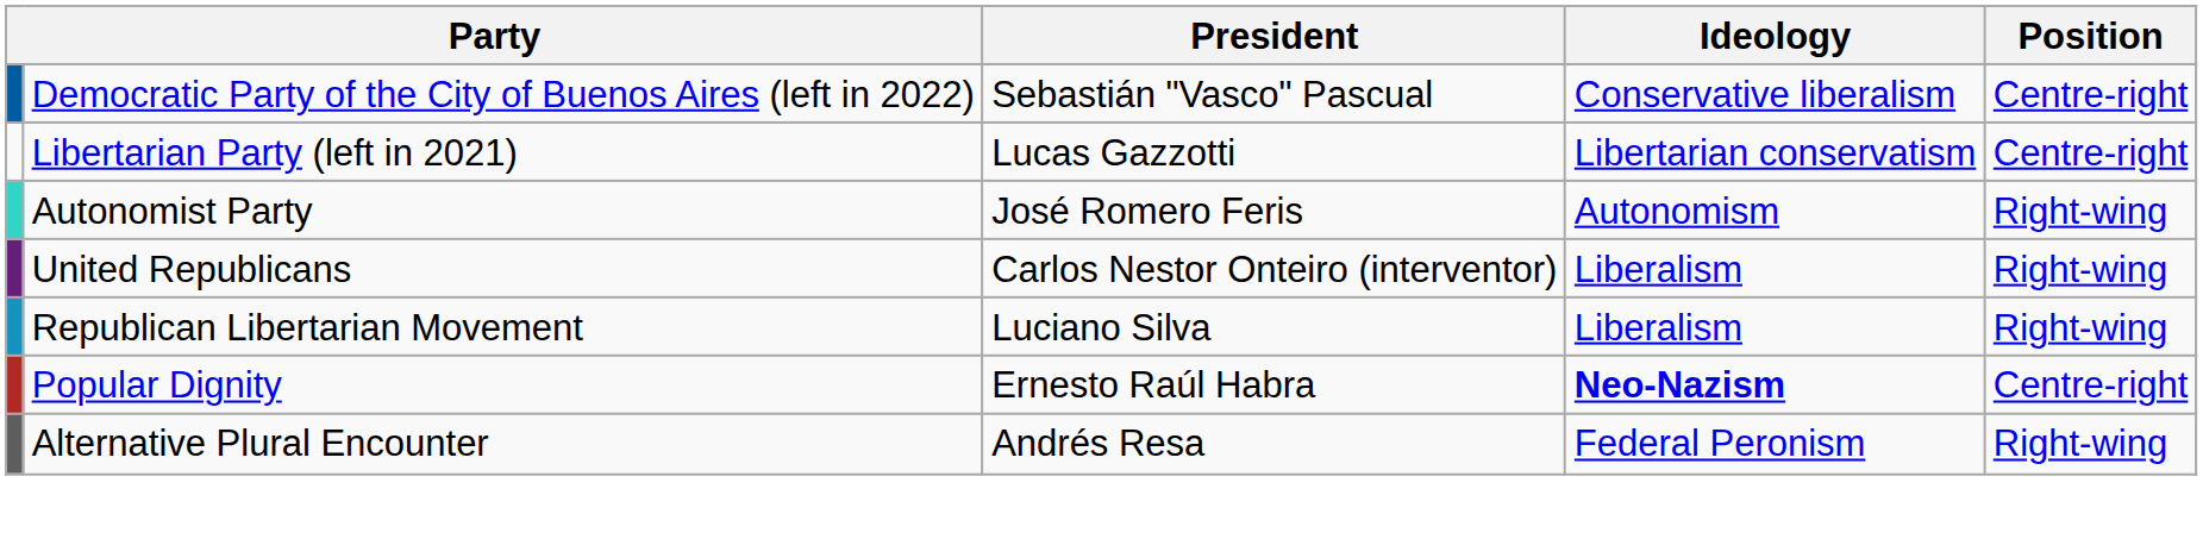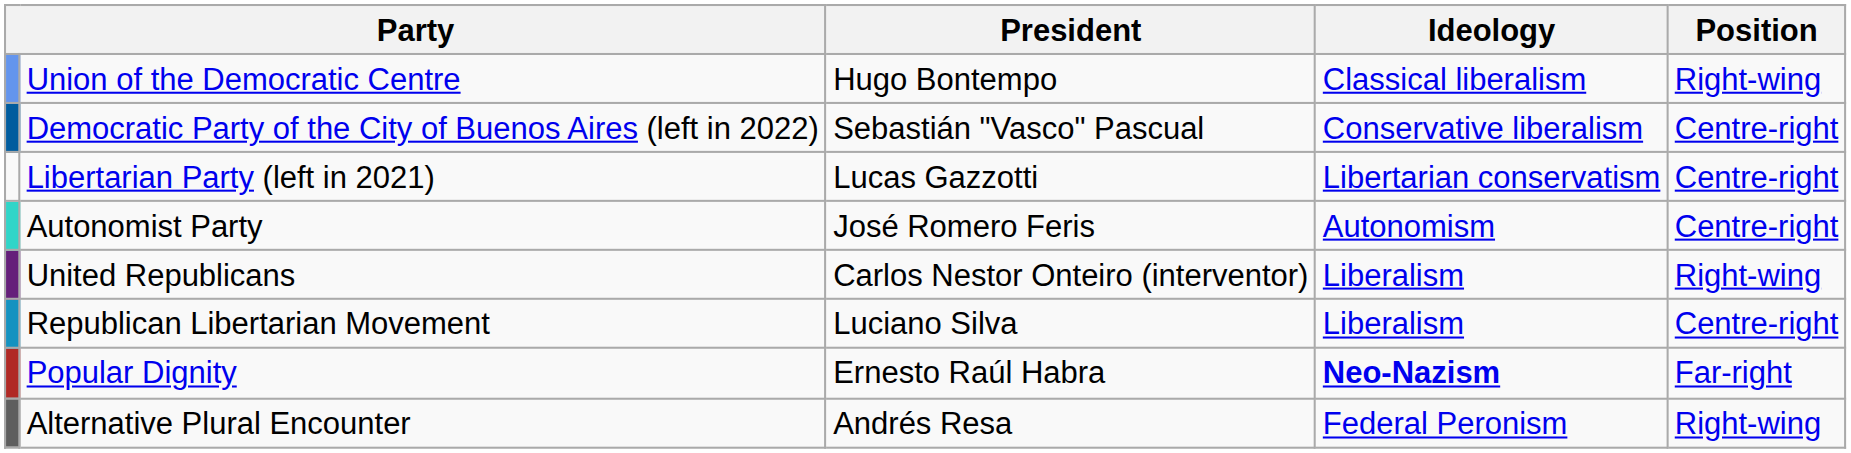 <table class="wikitable sortable" style="font-size:95%">
 <tr>
 <th colspan="2">Party</th>
 <th>President</th>
 <th>Ideology</th>
 <th>Position</th>
+</tr>
+<tr>
+<td bgcolor="#6495ED"></td>
+<td><a href='#'>Union of the Democratic Centre</a></td>
+<td>Hugo Bontempo</td>
+<td><a href='#'>Classical liberalism</a></td>
+<td><a href='#'>Right-wing</a></td>
 </tr>
 <tr>
 <td bgcolor="#005C9E"></td>
 <td><a href='#'>Democratic Party of the City of Buenos Aires</a> (left in 2022)</td>
 <td>Sebastián "Vasco" Pascual</td>
 <td><a href='#'>Conservative liberalism</a></td>
 <td><a href='#'>Centre-right</a></td>
 </tr>
 <tr>
 <td bgcolor=></td>
 <td><a href='#'>Libertarian Party</a> (left in 2021)</td>
 <td>Lucas Gazzotti</td>
 <td><a href='#'>Libertarian conservatism</a></td>
 <td><a href='#'>Centre-right</a></td>
 </tr>
 <tr>
 <td bgcolor="#30D5C8"></td>
 <td>Autonomist Party</td>
 <td>José Romero Feris</td>
 <td><a href='#'>Autonomism</a></td>
-<td><a href='#'>Right-wing</a></td>
+<td><a href='#'>Centre-right</a></td>
 </tr>
 <tr>
 <td bgcolor="#651F7A"></td>
 <td>United Republicans</td>
 <td>Carlos Nestor Onteiro (interventor)</td>
 <td><a href='#'>Liberalism</a></td>
 <td><a href='#'>Right-wing</a></td>
 </tr>
 <tr>
 <td bgcolor="#1492c0"></td>
 <td>Republican Libertarian Movement</td>
 <td>Luciano Silva</td>
 <td><a href='#'>Liberalism</a></td>
-<td><a href='#'>Right-wing</a></td>
+<td><a href='#'>Centre-right</a></td>
 </tr>
 <tr>
 <td bgcolor="#b02925"></td>
 <td><a href='#'>Popular Dignity</a></td>
 <td>Ernesto Raúl Habra</td>
 <td><strong><a href='#'>Neo-Nazism</a></strong></td>
-<td><a href='#'>Centre-right</a></td>
+<td><a href='#'>Far-right</a></td>
 </tr>
 <tr>
 <td bgcolor="#5E5E5E"></td>
 <td>Alternative Plural Encounter</td>
 <td>Andrés Resa</td>
 <td><a href='#'>Federal Peronism</a></td>
 <td><a href='#'>Right-wing</a></td>
 </tr>
 </table>
